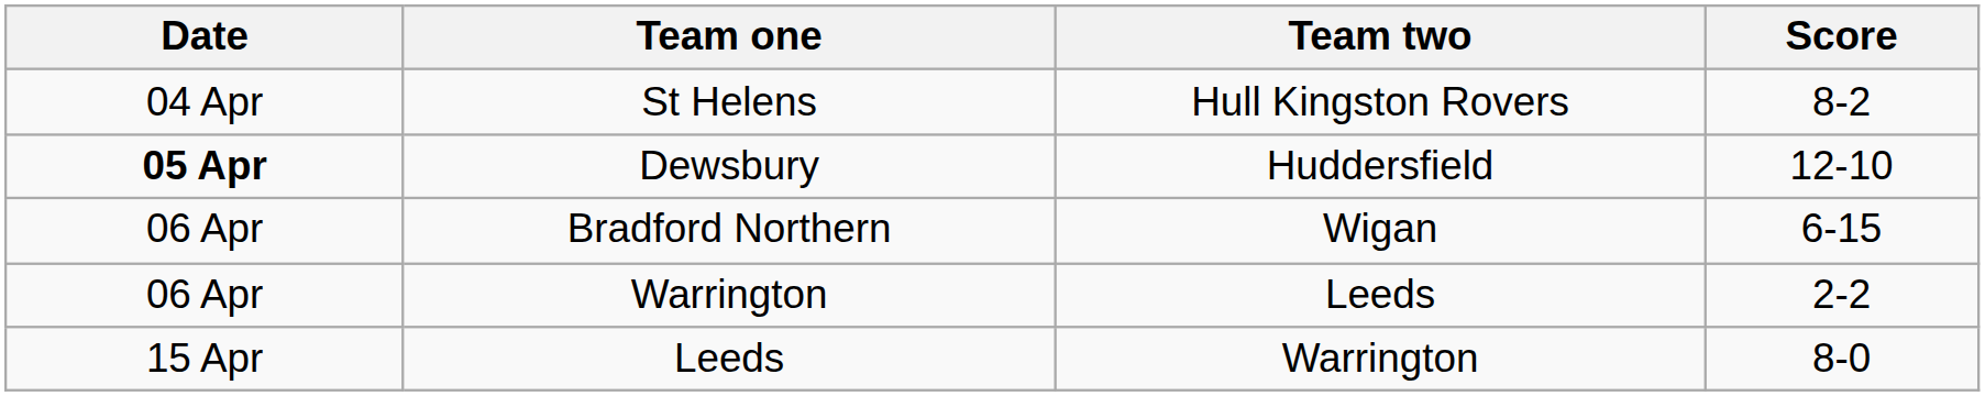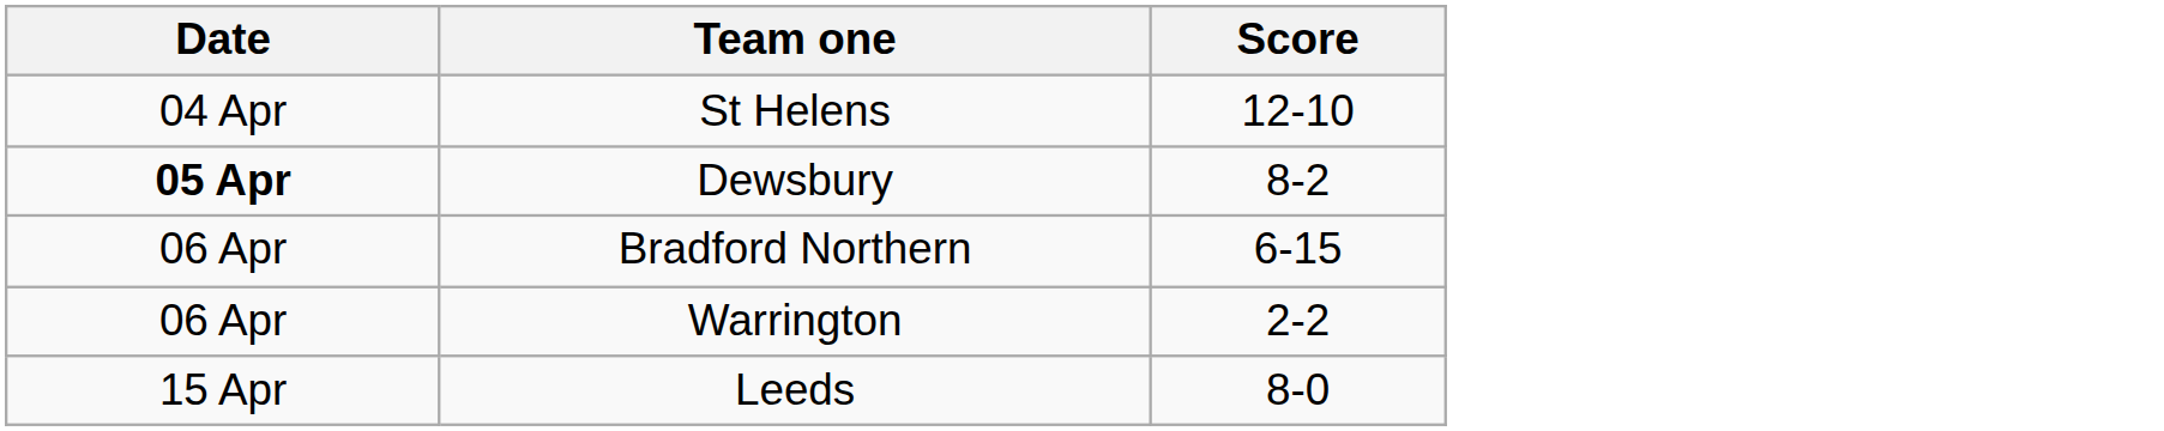 <table class="wikitable" style="text-align: center">
 <tr>
 <th width=150>Date</th>
 <th width=250>Team one</th>
-<th width=250>Team two</th>
 <th width=100>Score</th>
 </tr>
 <tr>
 <td>04 Apr</td>
 <td>St Helens</td>
-<td>Hull Kingston Rovers</td>
-<td>8-2</td>
+<td>12-10</td>
 </tr>
 <tr>
 <td><strong>05 Apr</strong></td>
 <td>Dewsbury</td>
-<td>Huddersfield</td>
-<td>12-10</td>
+<td>8-2</td>
 </tr>
 <tr>
 <td>06 Apr</td>
 <td>Bradford Northern</td>
-<td>Wigan</td>
 <td>6-15</td>
 </tr>
 <tr>
 <td>06 Apr</td>
 <td>Warrington</td>
-<td>Leeds</td>
 <td>2-2</td>
 </tr>
 <tr>
 <td>15 Apr</td>
 <td>Leeds</td>
-<td>Warrington</td>
 <td>8-0</td>
 </tr>
 </table>
